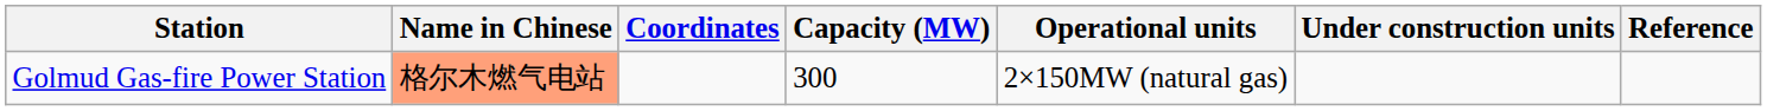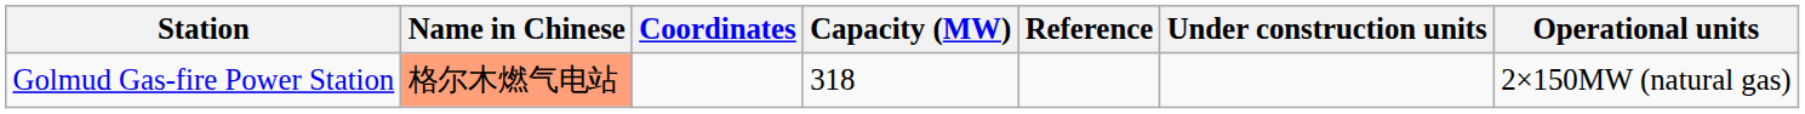 <table class="wikitable sortable">
 <tr>
 <th>Station</th>
 <th>Name in Chinese</th>
 <th><a href='#'>Coordinates</a></th>
 <th>Capacity (<a href='#'>MW</a>)</th>
+<th>Reference</th>
+<th>Under construction units</th>
 <th>Operational units</th>
-<th>Under construction units</th>
-<th>Reference</th>
 </tr>
 <tr>
 <td><a href='#'>Golmud Gas-fire Power Station</a></td>
 <td style="background: lightsalmon;">格尔木燃气电站</td>
 <td></td>
-<td>300</td>
-<td>2×150MW (natural gas)</td>
+<td>318</td>
 <td></td>
 <td></td>
+<td>2×150MW (natural gas)</td>
 </tr>
 </table>
